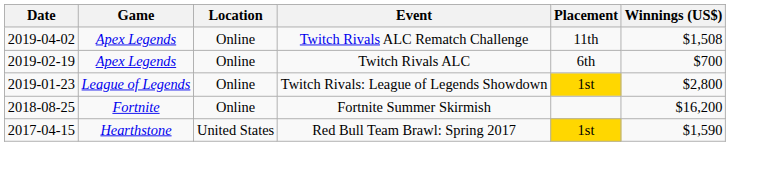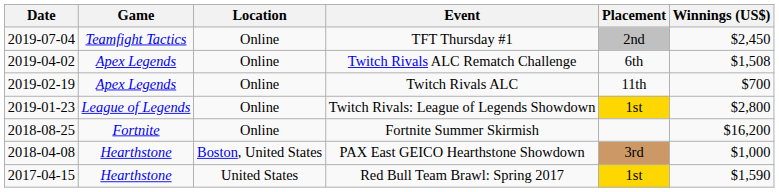 <table class="wikitable sortable" style="text-align:center;">
 <tr>
 <th>Date</th>
 <th>Game</th>
 <th>Location</th>
 <th>Event</th>
 <th>Placement</th>
 <th>Winnings (US$)</th>
 </tr>
 <tr>
+<td>2019-07-04</td>
+<td><em><a href='#'>Teamfight Tactics</a></em></td>
+<td>Online</td>
+<td>TFT Thursday #1</td>
+<td bgcolor=silver>2nd</td>
+<td style="text-align:right;">$2,450</td>
+</tr>
+<tr>
 <td>2019-04-02</td>
 <td><em><a href='#'>Apex Legends</a></em></td>
 <td>Online</td>
 <td><a href='#'>Twitch Rivals</a> ALC Rematch Challenge</td>
-<td>11th</td>
+<td>6th</td>
 <td style="text-align:right;">$1,508</td>
 </tr>
 <tr>
 <td>2019-02-19</td>
 <td><em><a href='#'>Apex Legends</a></em></td>
 <td>Online</td>
 <td>Twitch Rivals ALC</td>
-<td>6th</td>
+<td>11th</td>
 <td style="text-align:right;">$700</td>
 </tr>
 <tr>
 <td>2019-01-23</td>
 <td><em><a href='#'>League of Legends</a></em></td>
 <td>Online</td>
 <td>Twitch Rivals: League of Legends Showdown</td>
 <td bgcolor=gold>1st</td>
 <td style="text-align:right;">$2,800</td>
 </tr>
 <tr>
 <td>2018-08-25</td>
 <td><em><a href='#'>Fortnite</a></em></td>
 <td>Online</td>
 <td>Fortnite Summer Skirmish</td>
 <td></td>
 <td style="text-align:right;">$16,200</td>
 </tr>
 <tr>
+<td>2018-04-08</td>
+<td><em><a href='#'>Hearthstone</a></em></td>
+<td><a href='#'>Boston</a>, United States</td>
+<td>PAX East GEICO Hearthstone Showdown</td>
+<td bgcolor="#CC9966">3rd</td>
+<td style="text-align:right;">$1,000</td>
+</tr>
+<tr>
 <td>2017-04-15</td>
 <td><em><a href='#'>Hearthstone</a></em></td>
 <td>United States</td>
 <td>Red Bull Team Brawl: Spring 2017</td>
 <td bgcolor=gold>1st</td>
 <td style="text-align:right;">$1,590</td>
 </tr>
 </table>
